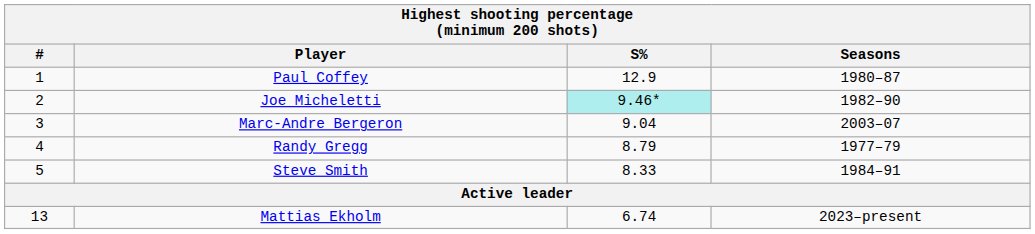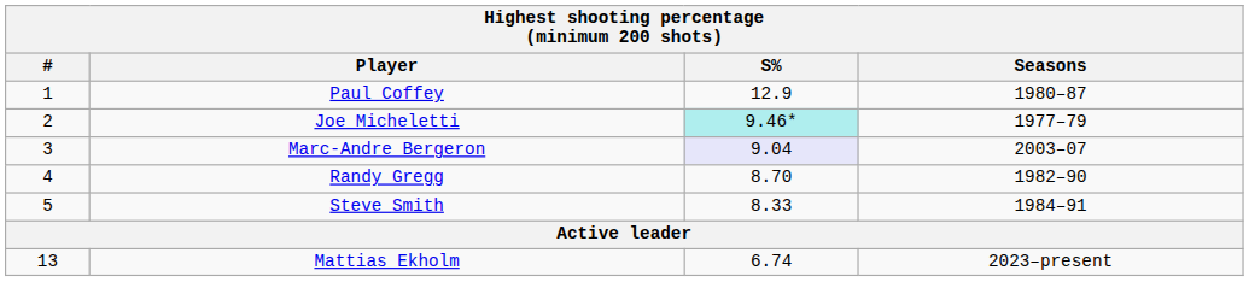 <table class="wikitable" style="text-align: center; font-size: 95%" width="70%">
 <tr>
 <th colspan="4">Highest shooting percentage<br>(minimum 200 shots)</th>
 </tr>
 <tr>
 <th>#</th>
 <th>Player</th>
 <th>S%</th>
 <th>Seasons</th>
 </tr>
 <tr>
 <td>1</td>
 <td><a href='#'>Paul Coffey</a></td>
 <td>12.9</td>
 <td>1980–87</td>
 </tr>
 <tr>
 <td>2</td>
 <td><a href='#'>Joe Micheletti</a></td>
 <td style="background: paleturquoise;">9.46*</td>
-<td>1982–90</td>
+<td>1977–79</td>
 </tr>
 <tr>
 <td>3</td>
 <td><a href='#'>Marc-Andre Bergeron</a></td>
-<td>9.04</td>
+<td style="background: lavender;">9.04</td>
 <td>2003–07</td>
 </tr>
 <tr>
 <td>4</td>
 <td><a href='#'>Randy Gregg</a></td>
-<td>8.79</td>
-<td>1977–79</td>
+<td>8.70</td>
+<td>1982–90</td>
 </tr>
 <tr>
 <td>5</td>
 <td><a href='#'>Steve Smith</a></td>
 <td>8.33</td>
 <td>1984–91</td>
 </tr>
 <tr>
 <th colspan="4">Active leader</th>
 </tr>
 <tr>
 <td>13</td>
 <td><a href='#'>Mattias Ekholm</a></td>
 <td>6.74</td>
 <td>2023–present</td>
 </tr>
 </table>
